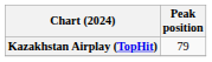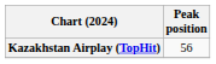 <table class="wikitable plainrowheaders" style="text-align:center">
 <tr>
 <th scope="col">Chart (2024)</th>
 <th scope="col">Peak<br>position</th>
 </tr>
 <tr>
 <th scope="row">Kazakhstan Airplay (<a href='#'>TopHit</a>)</th>
-<td>79</td>
+<td>56</td>
 </tr>
 <tr>
 </tr>
 </table>
